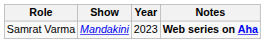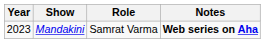 <table class="wikitable sortable">
 <tr>
+<th>Year</th>
+<th>Show</th>
 <th>Role</th>
-<th>Show</th>
-<th>Year</th>
 <th>Notes</th>
 </tr>
 <tr>
+<td>2023</td>
+<td><em><a href='#'>Mandakini</a></em></td>
 <td>Samrat Varma</td>
-<td><em><a href='#'>Mandakini</a></em></td>
-<td>2023</td>
 <td><strong>Web series on <a href='#'>Aha</a></strong></td>
 </tr>
 </table>
